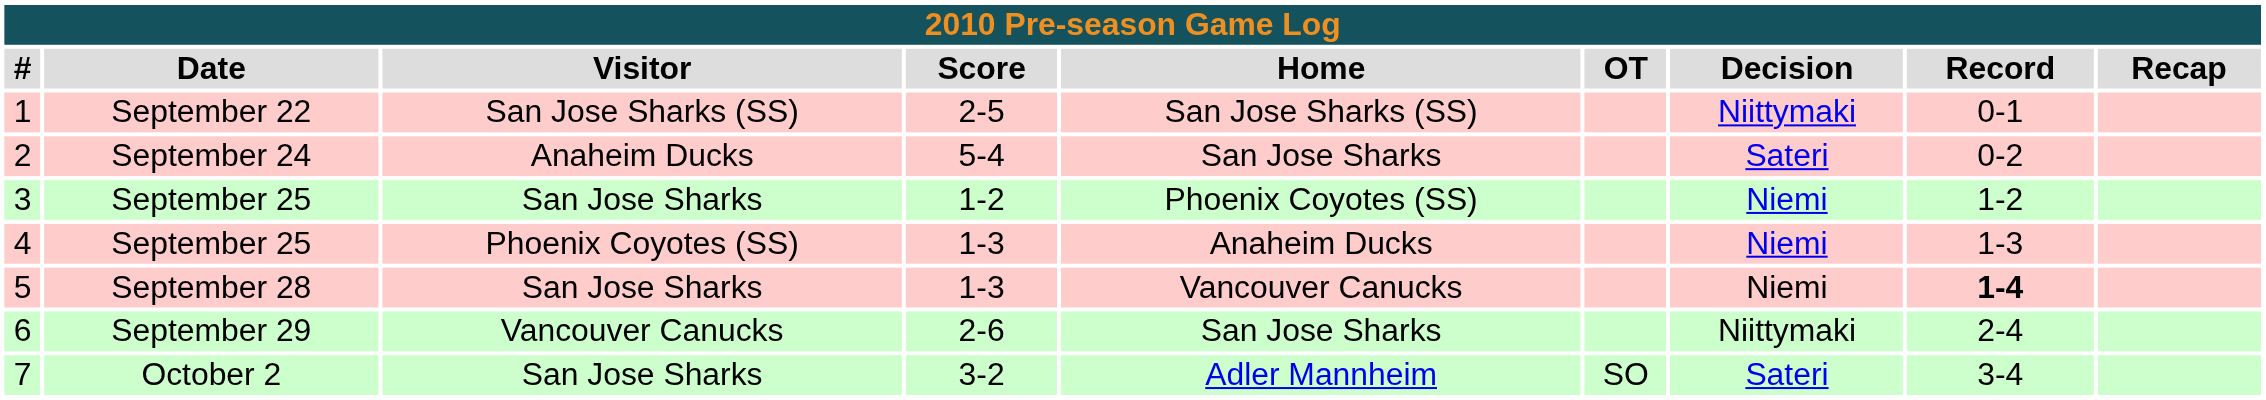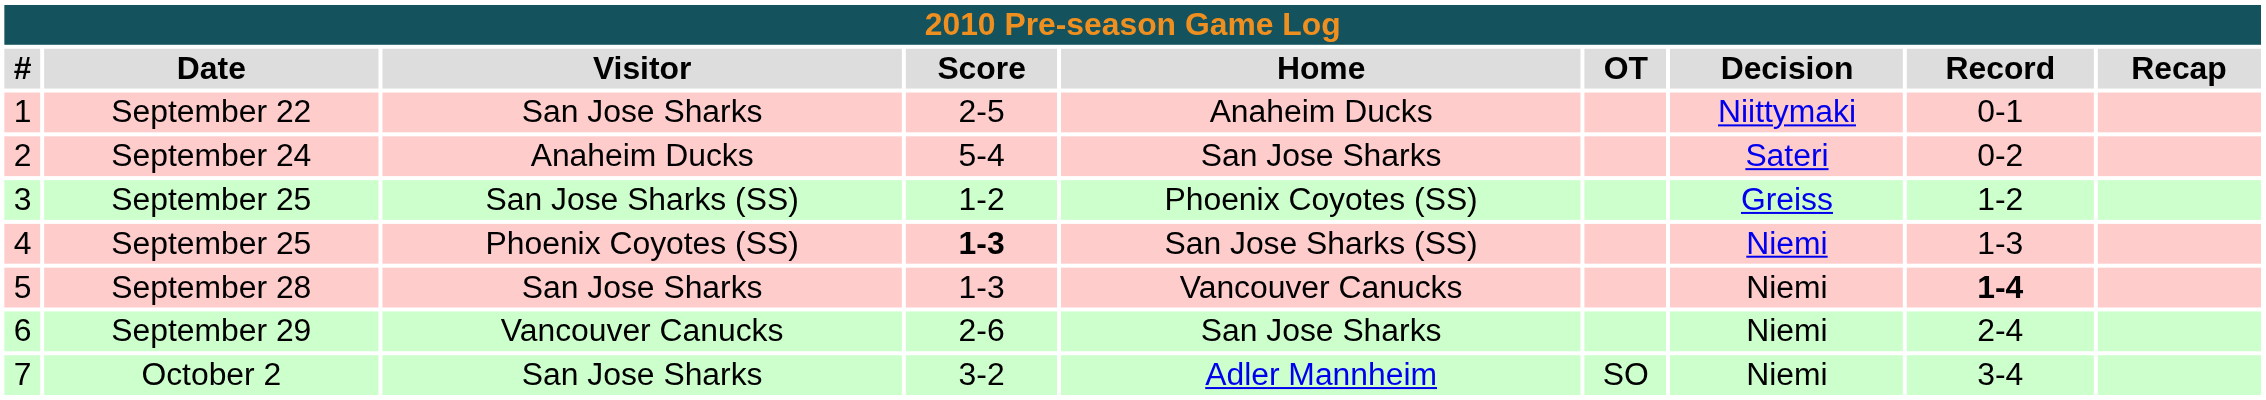 <table class="toccolours collapsible collapsed" width=90% style="clear:both; margin:1.5em auto; text-align:center">
 <tr>
 <th colspan=11 style="background:#14535D; color:#EF8F1F;">2010 Pre-season Game Log</th>
 </tr>
 <tr align="center" bgcolor="#dddddd">
 <td><strong>#</strong></td>
 <td><strong>Date</strong></td>
 <td><strong>Visitor</strong></td>
 <td><strong>Score</strong></td>
 <td><strong>Home</strong></td>
 <td><strong>OT</strong></td>
 <td><strong>Decision</strong></td>
 <td><strong>Record</strong></td>
 <td><strong>Recap</strong></td>
 </tr>
 <tr align="center" bgcolor="ffcccc">
 <td>1</td>
 <td>September 22</td>
-<td>San Jose Sharks (SS)</td>
+<td>San Jose Sharks</td>
 <td>2-5</td>
-<td>San Jose Sharks (SS)</td>
+<td>Anaheim Ducks</td>
 <td></td>
 <td><a href='#'>Niittymaki</a></td>
 <td>0-1</td>
 <td></td>
 </tr>
 <tr align="center" bgcolor="ffcccc">
 <td>2</td>
 <td>September 24</td>
 <td>Anaheim Ducks</td>
 <td>5-4</td>
 <td>San Jose Sharks</td>
 <td></td>
 <td><a href='#'>Sateri</a></td>
 <td>0-2</td>
 <td></td>
 </tr>
 <tr align="center" bgcolor="ccffcc">
 <td>3</td>
 <td>September 25</td>
-<td>San Jose Sharks</td>
+<td>San Jose Sharks (SS)</td>
 <td>1-2</td>
 <td>Phoenix Coyotes (SS)</td>
 <td></td>
-<td><a href='#'>Niemi</a></td>
+<td><a href='#'>Greiss</a></td>
 <td>1-2</td>
 <td></td>
 </tr>
 <tr align="center" bgcolor="ffcccc">
 <td>4</td>
 <td>September 25</td>
 <td>Phoenix Coyotes (SS)</td>
-<td>1-3</td>
-<td>Anaheim Ducks</td>
+<td><strong>1-3</strong></td>
+<td>San Jose Sharks (SS)</td>
 <td></td>
 <td><a href='#'>Niemi</a></td>
 <td>1-3</td>
 <td></td>
 </tr>
 <tr align="center" bgcolor="ffcccc">
 <td>5</td>
 <td>September 28</td>
 <td>San Jose Sharks</td>
 <td>1-3</td>
 <td>Vancouver Canucks</td>
 <td></td>
 <td>Niemi</td>
 <td><strong>1-4</strong></td>
 <td></td>
 </tr>
 <tr align="center" bgcolor="ccffcc">
 <td>6</td>
 <td>September 29</td>
 <td>Vancouver Canucks</td>
 <td>2-6</td>
 <td>San Jose Sharks</td>
 <td></td>
-<td>Niittymaki</td>
+<td>Niemi</td>
 <td>2-4</td>
 <td></td>
 </tr>
 <tr align="center" bgcolor="ccffcc">
 <td>7</td>
 <td>October 2</td>
 <td>San Jose Sharks</td>
 <td>3-2</td>
 <td><a href='#'>Adler Mannheim</a></td>
 <td>SO</td>
-<td><a href='#'>Sateri</a></td>
+<td>Niemi</td>
 <td>3-4</td>
 <td></td>
 </tr>
 </table>
